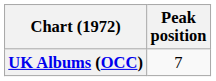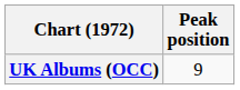 <table class="wikitable sortable plainrowheaders">
 <tr>
 <th scope="col">Chart (1972)</th>
 <th scope="col">Peak<br>position</th>
 </tr>
 <tr>
 <th scope="row"><a href='#'>UK Albums</a> (<a href='#'>OCC</a>)</th>
-<td align="center">7</td>
+<td align="center">9</td>
 </tr>
 </table>
